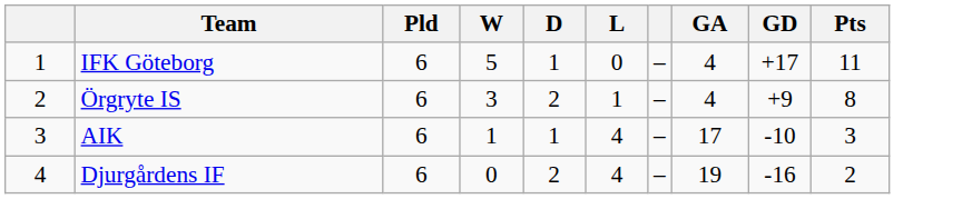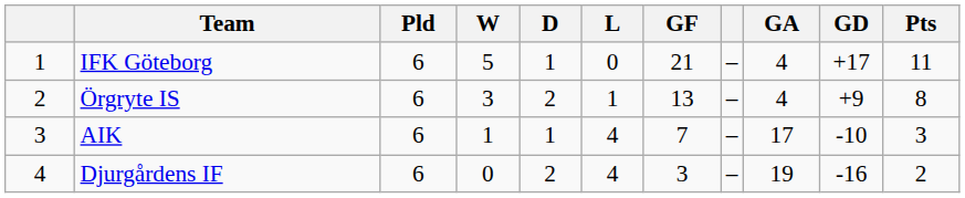 <table class="wikitable" style="text-align: center;">
 <tr>
 <th style="width: 40px;"></th>
 <th style="width: 200px;">Team</th>
 <th style="width: 45px;">Pld</th>
 <th style="width: 35px;">W</th>
 <th style="width: 35px;">D</th>
 <th style="width: 35px;">L</th>
+<th style="width: 45px;">GF</th>
 <th></th>
 <th style="width: 45px;">GA</th>
 <th style="width: 35px;">GD</th>
 <th style="width: 45px;">Pts</th>
 </tr>
 <tr>
 <td>1</td>
 <td style="text-align: left;"><a href='#'>IFK Göteborg</a></td>
 <td>6</td>
 <td>5</td>
 <td>1</td>
 <td>0</td>
+<td>21</td>
 <td>–</td>
 <td>4</td>
 <td>+17</td>
 <td>11</td>
 </tr>
 <tr>
 <td>2</td>
 <td style="text-align: left;"><a href='#'>Örgryte IS</a></td>
 <td>6</td>
 <td>3</td>
 <td>2</td>
 <td>1</td>
+<td>13</td>
 <td>–</td>
 <td>4</td>
 <td>+9</td>
 <td>8</td>
 </tr>
 <tr>
 <td>3</td>
 <td style="text-align: left;"><a href='#'>AIK</a></td>
 <td>6</td>
 <td>1</td>
 <td>1</td>
 <td>4</td>
+<td>7</td>
 <td>–</td>
 <td>17</td>
 <td>-10</td>
 <td>3</td>
 </tr>
 <tr>
 <td>4</td>
 <td style="text-align: left;"><a href='#'>Djurgårdens IF</a></td>
 <td>6</td>
 <td>0</td>
 <td>2</td>
 <td>4</td>
+<td>3</td>
 <td>–</td>
 <td>19</td>
 <td>-16</td>
 <td>2</td>
 </tr>
 </table>
